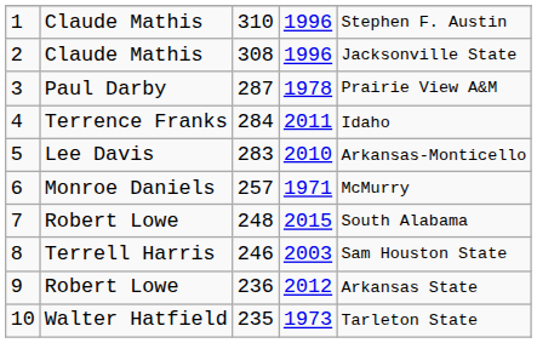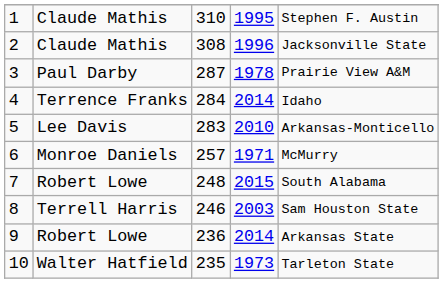 <table class="wikitable">
 <tr>
 </tr>
 <tr>
 <td>1</td>
 <td>Claude Mathis</td>
 <td>310</td>
-<td><a href='#'>1996</a></td>
+<td><a href='#'>1995</a></td>
 <td style="font-size:80%;">Stephen F. Austin</td>
 </tr>
 <tr>
 <td>2</td>
 <td>Claude Mathis</td>
 <td>308</td>
 <td><a href='#'>1996</a></td>
 <td style="font-size:80%;">Jacksonville State</td>
 </tr>
 <tr>
 <td>3</td>
 <td>Paul Darby</td>
 <td>287</td>
 <td><a href='#'>1978</a></td>
 <td style="font-size:80%;">Prairie View A&M</td>
 </tr>
 <tr>
 <td>4</td>
 <td>Terrence Franks</td>
 <td>284</td>
-<td><a href='#'>2011</a></td>
+<td><a href='#'>2014</a></td>
 <td style="font-size:80%;">Idaho</td>
 </tr>
 <tr>
 <td>5</td>
 <td>Lee Davis</td>
 <td>283</td>
 <td><a href='#'>2010</a></td>
 <td style="font-size:80%;">Arkansas-Monticello</td>
 </tr>
 <tr>
 <td>6</td>
 <td>Monroe Daniels</td>
 <td>257</td>
 <td><a href='#'>1971</a></td>
 <td style="font-size:80%;">McMurry</td>
 </tr>
 <tr>
 <td>7</td>
 <td>Robert Lowe</td>
 <td>248</td>
 <td><a href='#'>2015</a></td>
 <td style="font-size:80%;">South Alabama</td>
 </tr>
 <tr>
 <td>8</td>
 <td>Terrell Harris</td>
 <td>246</td>
 <td><a href='#'>2003</a></td>
 <td style="font-size:80%;">Sam Houston State</td>
 </tr>
 <tr>
 <td>9</td>
 <td>Robert Lowe</td>
 <td>236</td>
-<td><a href='#'>2012</a></td>
+<td><a href='#'>2014</a></td>
 <td style="font-size:80%;">Arkansas State</td>
 </tr>
 <tr>
 <td>10</td>
 <td>Walter Hatfield</td>
 <td>235</td>
 <td><a href='#'>1973</a></td>
 <td style="font-size:80%;">Tarleton State</td>
 </tr>
 </table>
